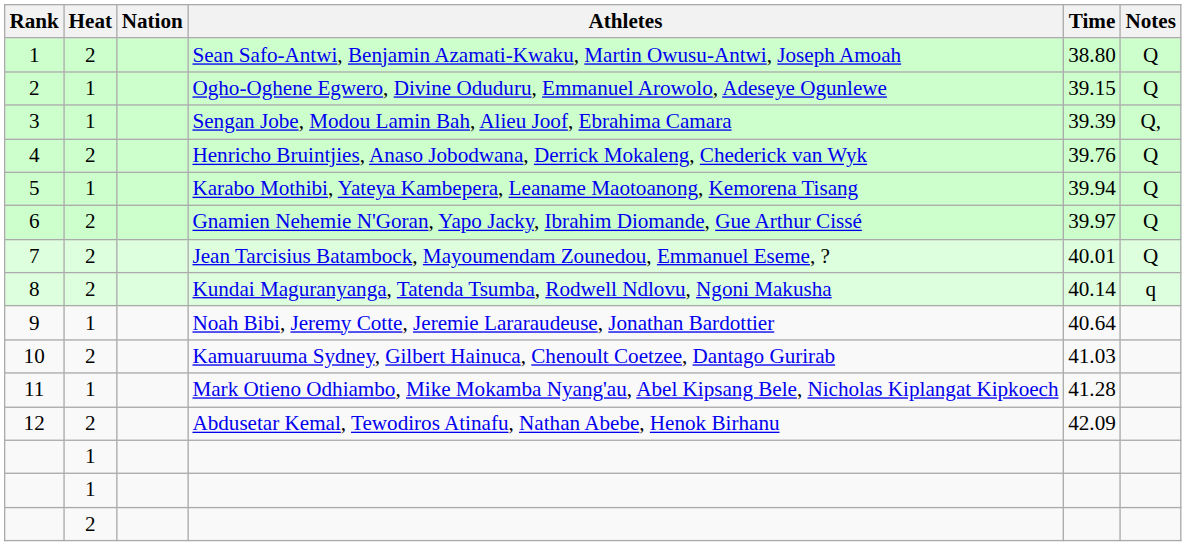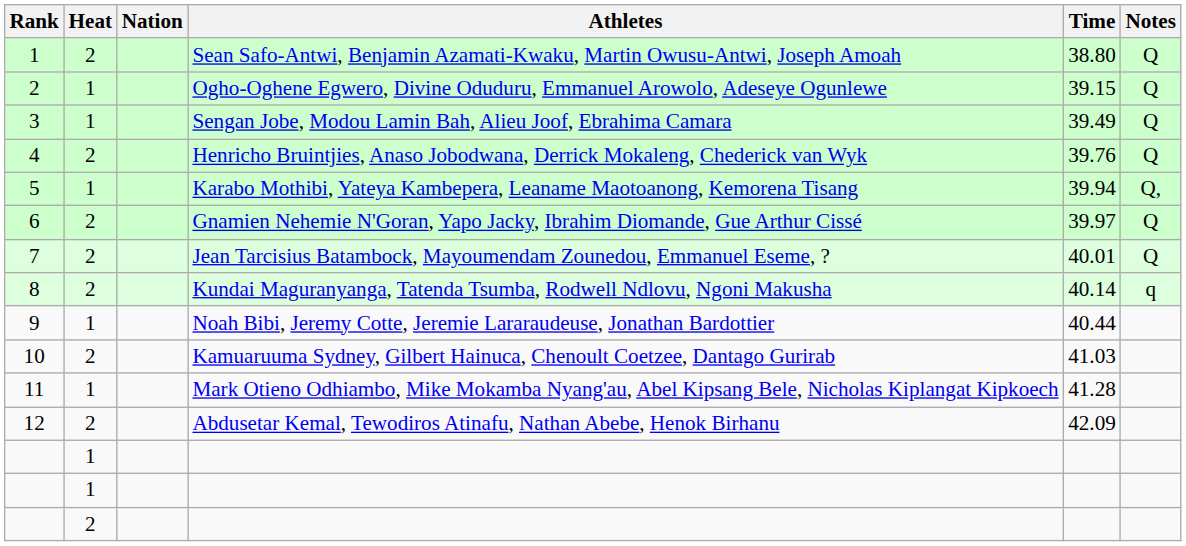 <table class="wikitable sortable" style="text-align:center">
 <tr>
 <th>Rank</th>
 <th>Heat</th>
 <th>Nation</th>
 <th>Athletes</th>
 <th>Time</th>
 <th>Notes</th>
 </tr>
 <tr bgcolor=ccffcc>
 <td>1</td>
 <td>2</td>
 <td align=left></td>
 <td align=left><a href='#'>Sean Safo-Antwi</a>, <a href='#'>Benjamin Azamati-Kwaku</a>, <a href='#'>Martin Owusu-Antwi</a>, <a href='#'>Joseph Amoah</a></td>
 <td>38.80</td>
 <td>Q</td>
 </tr>
 <tr bgcolor=ccffcc>
 <td>2</td>
 <td>1</td>
 <td align=left></td>
 <td align=left><a href='#'>Ogho-Oghene Egwero</a>, <a href='#'>Divine Oduduru</a>, <a href='#'>Emmanuel Arowolo</a>, <a href='#'>Adeseye Ogunlewe</a></td>
 <td>39.15</td>
 <td>Q</td>
 </tr>
 <tr bgcolor=ccffcc>
 <td>3</td>
 <td>1</td>
 <td align=left></td>
 <td align=left><a href='#'>Sengan Jobe</a>, <a href='#'>Modou Lamin Bah</a>, <a href='#'>Alieu Joof</a>, <a href='#'>Ebrahima Camara</a></td>
-<td>39.39</td>
-<td>Q, </td>
+<td>39.49</td>
+<td>Q</td>
 </tr>
 <tr bgcolor=ccffcc>
 <td>4</td>
 <td>2</td>
 <td align=left></td>
 <td align=left><a href='#'>Henricho Bruintjies</a>, <a href='#'>Anaso Jobodwana</a>, <a href='#'>Derrick Mokaleng</a>, <a href='#'>Chederick van Wyk</a></td>
 <td>39.76</td>
 <td>Q</td>
 </tr>
 <tr bgcolor=ccffcc>
 <td>5</td>
 <td>1</td>
 <td align=left></td>
 <td align=left><a href='#'>Karabo Mothibi</a>, <a href='#'>Yateya Kambepera</a>, <a href='#'>Leaname Maotoanong</a>, <a href='#'>Kemorena Tisang</a></td>
 <td>39.94</td>
-<td>Q</td>
+<td>Q, </td>
 </tr>
 <tr bgcolor=ccffcc>
 <td>6</td>
 <td>2</td>
 <td align=left></td>
 <td align=left><a href='#'>Gnamien Nehemie N'Goran</a>, <a href='#'>Yapo Jacky</a>, <a href='#'>Ibrahim Diomande</a>, <a href='#'>Gue Arthur Cissé</a></td>
 <td>39.97</td>
 <td>Q</td>
 </tr>
 <tr bgcolor=ddffdd>
 <td>7</td>
 <td>2</td>
 <td align=left></td>
 <td align=left><a href='#'>Jean Tarcisius Batambock</a>, <a href='#'>Mayoumendam Zounedou</a>, <a href='#'>Emmanuel Eseme</a>, ?</td>
 <td>40.01</td>
 <td>Q</td>
 </tr>
 <tr bgcolor=ddffdd>
 <td>8</td>
 <td>2</td>
 <td align=left></td>
 <td align=left><a href='#'>Kundai Maguranyanga</a>, <a href='#'>Tatenda Tsumba</a>, <a href='#'>Rodwell Ndlovu</a>, <a href='#'>Ngoni Makusha</a></td>
 <td>40.14</td>
 <td>q</td>
 </tr>
 <tr>
 <td>9</td>
 <td>1</td>
 <td align=left></td>
 <td align=left><a href='#'>Noah Bibi</a>, <a href='#'>Jeremy Cotte</a>, <a href='#'>Jeremie Lararaudeuse</a>, <a href='#'>Jonathan Bardottier</a></td>
-<td>40.64</td>
+<td>40.44</td>
 <td></td>
 </tr>
 <tr>
 <td>10</td>
 <td>2</td>
 <td align=left></td>
 <td align=left><a href='#'>Kamuaruuma Sydney</a>, <a href='#'>Gilbert Hainuca</a>, <a href='#'>Chenoult Coetzee</a>, <a href='#'>Dantago Gurirab</a></td>
 <td>41.03</td>
 <td></td>
 </tr>
 <tr>
 <td>11</td>
 <td>1</td>
 <td align=left></td>
 <td align=left><a href='#'>Mark Otieno Odhiambo</a>, <a href='#'>Mike Mokamba Nyang'au</a>, <a href='#'>Abel Kipsang Bele</a>, <a href='#'>Nicholas Kiplangat Kipkoech</a></td>
 <td>41.28</td>
 <td></td>
 </tr>
 <tr>
 <td>12</td>
 <td>2</td>
 <td align=left></td>
 <td align=left><a href='#'>Abdusetar Kemal</a>, <a href='#'>Tewodiros Atinafu</a>, <a href='#'>Nathan Abebe</a>, <a href='#'>Henok Birhanu</a></td>
 <td>42.09</td>
 <td></td>
 </tr>
 <tr>
 <td></td>
 <td>1</td>
 <td align=left></td>
 <td align=left></td>
 <td></td>
 <td></td>
 </tr>
 <tr>
 <td></td>
 <td>1</td>
 <td align=left></td>
 <td align=left></td>
 <td></td>
 <td></td>
 </tr>
 <tr>
 <td></td>
 <td>2</td>
 <td align=left></td>
 <td align=left></td>
 <td></td>
 <td></td>
 </tr>
 </table>
